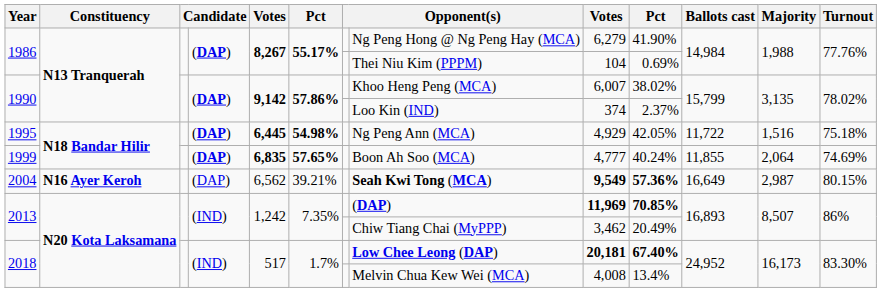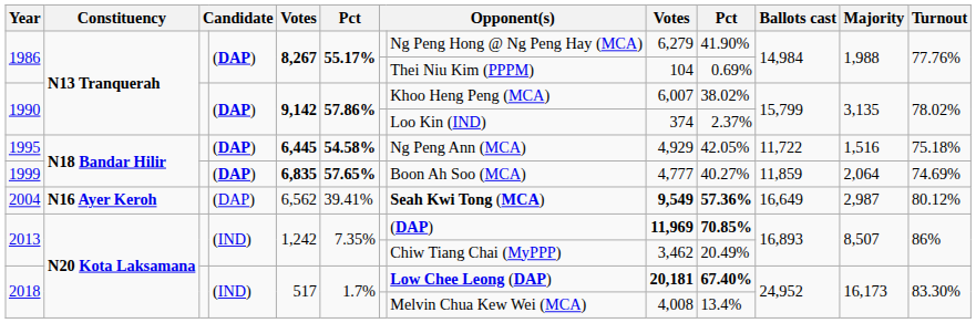 <table class="wikitable" style="margin:0.5em ; font-size:95%">
 <tr>
 <th>Year</th>
 <th>Constituency</th>
 <th colspan=2>Candidate</th>
 <th>Votes</th>
 <th>Pct</th>
 <th colspan=2>Opponent(s)</th>
 <th>Votes</th>
 <th>Pct</th>
 <th>Ballots cast</th>
 <th>Majority</th>
 <th>Turnout</th>
 </tr>
 <tr>
 <td rowspan=2><a href='#'>1986</a></td>
 <td rowspan=4><strong>N13 Tranquerah</strong></td>
 <td rowspan=2 ></td>
 <td rowspan=2> (<a href='#'><strong>DAP</strong></a>)</td>
 <td rowspan=2 align="right"><strong>8,267</strong></td>
 <td rowspan=2><strong>55.17%</strong></td>
 <td></td>
 <td>Ng Peng Hong @ Ng Peng Hay (<a href='#'>MCA</a>)</td>
 <td align="right">6,279</td>
 <td>41.90%</td>
 <td rowspan=2>14,984</td>
 <td rowspan=2>1,988</td>
 <td rowspan=2>77.76%</td>
 </tr>
 <tr>
 <td></td>
 <td>Thei Niu Kim (<a href='#'>PPPM</a>)</td>
 <td align="right">104</td>
 <td align=right>0.69%</td>
 </tr>
 <tr>
 <td rowspan=2><a href='#'>1990</a></td>
 <td rowspan=2 ></td>
 <td rowspan=2> (<a href='#'><strong>DAP</strong></a>)</td>
 <td rowspan=2 align="right"><strong>9,142</strong></td>
 <td rowspan=2><strong>57.86%</strong></td>
 <td></td>
 <td>Khoo Heng Peng (<a href='#'>MCA</a>)</td>
 <td align="right">6,007</td>
 <td>38.02%</td>
 <td rowspan=2>15,799</td>
 <td rowspan=2>3,135</td>
 <td rowspan=2>78.02%</td>
 </tr>
 <tr>
 <td></td>
 <td>Loo Kin (<a href='#'>IND</a>)</td>
 <td align="right">374</td>
 <td align=right>2.37%</td>
 </tr>
 <tr>
 <td><a href='#'>1995</a></td>
 <td rowspan=2><strong>N18 <a href='#'>Bandar Hilir</a></strong></td>
 <td></td>
 <td> (<a href='#'><strong>DAP</strong></a>)</td>
 <td align="right"><strong>6,445</strong></td>
-<td><strong>54.98%</strong></td>
+<td><strong>54.58%</strong></td>
 <td></td>
 <td>Ng Peng Ann (<a href='#'>MCA</a>)</td>
 <td align="right">4,929</td>
 <td>42.05%</td>
 <td>11,722</td>
 <td>1,516</td>
 <td>75.18%</td>
 </tr>
 <tr>
 <td><a href='#'>1999</a></td>
 <td></td>
 <td> (<a href='#'><strong>DAP</strong></a>)</td>
 <td align="right"><strong>6,835</strong></td>
 <td><strong>57.65%</strong></td>
 <td></td>
 <td>Boon Ah Soo (<a href='#'>MCA</a>)</td>
 <td align="right">4,777</td>
-<td>40.24%</td>
-<td>11,855</td>
+<td>40.27%</td>
+<td>11,859</td>
 <td>2,064</td>
 <td>74.69%</td>
 </tr>
 <tr>
 <td><a href='#'>2004</a></td>
 <td><strong>N16 <a href='#'>Ayer Keroh</a></strong></td>
 <td></td>
 <td> (<a href='#'>DAP</a>)</td>
 <td align="right">6,562</td>
-<td>39.21%</td>
+<td>39.41%</td>
 <td></td>
 <td><strong>Seah Kwi Tong</strong> (<a href='#'><strong>MCA</strong></a>)</td>
 <td align="right"><strong>9,549</strong></td>
 <td><strong>57.36%</strong></td>
 <td>16,649</td>
 <td>2,987</td>
-<td>80.15%</td>
+<td>80.12%</td>
 </tr>
 <tr>
 <td rowspan=2><a href='#'>2013</a></td>
 <td rowspan=4><strong>N20 <a href='#'>Kota Laksamana</a></strong></td>
 <td rowspan=2 ></td>
 <td rowspan=2> (<a href='#'>IND</a>)</td>
 <td rowspan=2 align="right">1,242</td>
 <td rowspan=2 align="right">7.35%</td>
 <td></td>
 <td> (<a href='#'><strong>DAP</strong></a>)</td>
 <td align="right"><strong>11,969</strong></td>
 <td><strong>70.85%</strong></td>
 <td rowspan=2>16,893</td>
 <td rowspan=2>8,507</td>
 <td rowspan=2>86%</td>
 </tr>
 <tr>
 <td></td>
 <td>Chiw Tiang Chai (<a href='#'>MyPPP</a>)</td>
 <td align="right">3,462</td>
 <td>20.49%</td>
 </tr>
 <tr>
 <td rowspan=2><a href='#'>2018</a></td>
 <td rowspan=2 ></td>
 <td rowspan=2> (<a href='#'>IND</a>)</td>
 <td rowspan=2 align="right">517</td>
 <td rowspan=2 align="right">1.7%</td>
 <td></td>
 <td><strong><a href='#'>Low Chee Leong</a></strong> (<a href='#'><strong>DAP</strong></a>)</td>
 <td align="right"><strong>20,181</strong></td>
 <td><strong>67.40%</strong></td>
 <td rowspan=2>24,952</td>
 <td rowspan=2>16,173</td>
 <td rowspan=2>83.30%</td>
 </tr>
 <tr>
 <td></td>
 <td>Melvin Chua Kew Wei (<a href='#'>MCA</a>)</td>
 <td align="right">4,008</td>
 <td>13.4%</td>
 </tr>
 </table>
